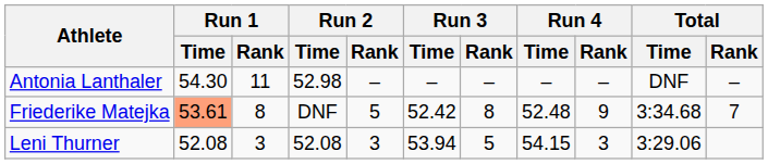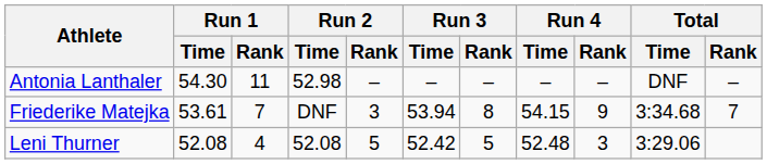 <table class="wikitable" border="1" style="font-size:90%">
 <tr>
 <th rowspan="2">Athlete</th>
 <th colspan="2">Run 1</th>
 <th colspan="2">Run 2</th>
 <th colspan="2">Run 3</th>
 <th colspan="2">Run 4</th>
 <th colspan="2">Total</th>
 </tr>
 <tr>
 <th>Time</th>
 <th>Rank</th>
 <th>Time</th>
 <th>Rank</th>
 <th>Time</th>
 <th>Rank</th>
 <th>Time</th>
 <th>Rank</th>
 <th>Time</th>
 <th>Rank</th>
 </tr>
 <tr>
 <td><a href='#'>Antonia Lanthaler</a></td>
 <td align="center">54.30</td>
 <td align="center">11</td>
 <td align="center">52.98</td>
 <td align="center">–</td>
 <td align="center">–</td>
 <td align="center">–</td>
 <td align="center">–</td>
 <td align="center">–</td>
 <td align="center">DNF</td>
 <td align="center">–</td>
 </tr>
 <tr>
 <td><a href='#'>Friederike Matejka</a></td>
-<td align="center" style="background: lightsalmon;">53.61</td>
+<td align="center">53.61</td>
+<td align="center">7</td>
+<td align="center">DNF</td>
+<td align="center">3</td>
+<td align="center">53.94</td>
 <td align="center">8</td>
-<td align="center">DNF</td>
-<td align="center">5</td>
-<td align="center">52.42</td>
-<td align="center">8</td>
-<td align="center">52.48</td>
+<td align="center">54.15</td>
 <td align="center">9</td>
 <td align="center">3:34.68</td>
 <td align="center">7</td>
 </tr>
 <tr>
 <td><a href='#'>Leni Thurner</a></td>
 <td align="center">52.08</td>
-<td align="center">3</td>
+<td align="center">4</td>
 <td align="center">52.08</td>
-<td align="center">3</td>
-<td align="center">53.94</td>
 <td align="center">5</td>
-<td align="center">54.15</td>
+<td align="center">52.42</td>
+<td align="center">5</td>
+<td align="center">52.48</td>
 <td align="center">3</td>
 <td align="center">3:29.06</td>
 <td align="center"></td>
 </tr>
 </table>
